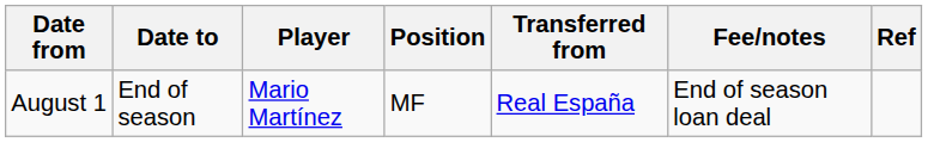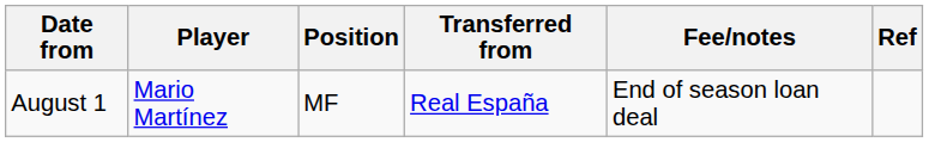 <table class="wikitable">
 <tr>
 <th>Date from</th>
-<th>Date to</th>
 <th>Player</th>
 <th>Position</th>
 <th>Transferred from</th>
 <th>Fee/notes</th>
 <th>Ref</th>
 </tr>
 <tr>
 <td>August 1</td>
-<td>End of season</td>
 <td> <a href='#'>Mario Martínez</a></td>
 <td>MF</td>
 <td> <a href='#'>Real España</a></td>
 <td>End of season loan deal</td>
 <td></td>
 </tr>
 </table>
